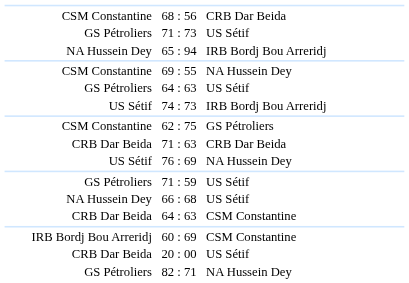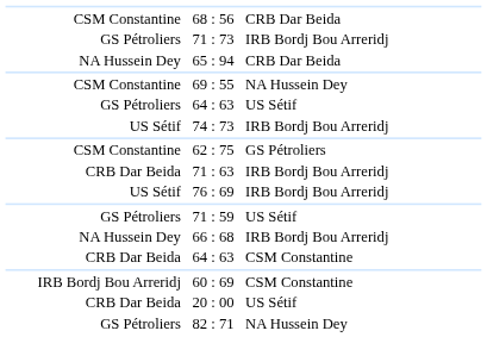 <table style="text-align:center" width=510>
 <tr>
 <th width=30%></th>
 <th width=10%></th>
 <th width=30%></th>
 <th width=10%></th>
 </tr>
 <tr align="left" bgcolor=#D0E7FF>
 <td colspan=4></td>
 </tr>
 <tr>
 <td align="right">CSM Constantine</td>
 <td>68 : 56</td>
 <td align=left>CRB Dar Beida</td>
 </tr>
 <tr>
 <td align="right">GS Pétroliers</td>
 <td>71 : 73</td>
-<td align=left>US Sétif</td>
+<td align=left>IRB Bordj Bou Arreridj</td>
 </tr>
 <tr>
 <td align="right">NA Hussein Dey</td>
 <td>65 : 94</td>
-<td align=left>IRB Bordj Bou Arreridj</td>
+<td align=left>CRB Dar Beida</td>
 </tr>
 <tr align="left" bgcolor=#D0E7FF>
 <td colspan=4></td>
 </tr>
 <tr>
 <td align="right">CSM Constantine</td>
 <td>69 : 55</td>
 <td align=left>NA Hussein Dey</td>
 </tr>
 <tr>
 <td align="right">GS Pétroliers</td>
 <td>64 : 63</td>
 <td align=left>US Sétif</td>
 </tr>
 <tr>
 <td align="right">US Sétif</td>
 <td>74 : 73</td>
 <td align=left>IRB Bordj Bou Arreridj</td>
 </tr>
 <tr align="left" bgcolor=#D0E7FF>
 <td colspan=4></td>
 </tr>
 <tr>
 <td align="right">CSM Constantine</td>
 <td>62 : 75</td>
 <td align=left>GS Pétroliers</td>
 </tr>
 <tr>
 <td align="right">CRB Dar Beida</td>
 <td>71 : 63</td>
-<td align=left>CRB Dar Beida</td>
+<td align=left>IRB Bordj Bou Arreridj</td>
 </tr>
 <tr>
 <td align="right">US Sétif</td>
 <td>76 : 69</td>
-<td align=left>NA Hussein Dey</td>
+<td align=left>IRB Bordj Bou Arreridj</td>
 </tr>
 <tr align="left" bgcolor=#D0E7FF>
 <td colspan=4></td>
 </tr>
 <tr>
 <td align="right">GS Pétroliers</td>
 <td>71 : 59</td>
 <td align=left>US Sétif</td>
 </tr>
 <tr>
 <td align="right">NA Hussein Dey</td>
 <td>66 : 68</td>
-<td align=left>US Sétif</td>
+<td align=left>IRB Bordj Bou Arreridj</td>
 </tr>
 <tr>
 <td align="right">CRB Dar Beida</td>
 <td>64 : 63</td>
 <td align=left>CSM Constantine</td>
 </tr>
 <tr align="left" bgcolor=#D0E7FF>
 <td colspan=4></td>
 </tr>
 <tr>
 <td align="right">IRB Bordj Bou Arreridj</td>
 <td>60 : 69</td>
 <td align=left>CSM Constantine</td>
 </tr>
 <tr>
 <td align="right">CRB Dar Beida</td>
 <td>20 : 00</td>
 <td align=left>US Sétif</td>
 </tr>
 <tr>
 <td align="right">GS Pétroliers</td>
 <td>82 : 71</td>
 <td align=left>NA Hussein Dey</td>
 </tr>
 </table>
